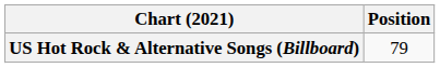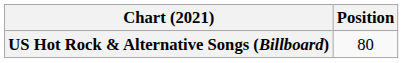 <table class="wikitable plainrowheaders" style="text-align:center">
 <tr>
 <th scope="col">Chart (2021)</th>
 <th scope="col">Position</th>
 </tr>
 <tr>
 <th scope="row">US Hot Rock & Alternative Songs (<em>Billboard</em>)</th>
-<td>79</td>
+<td>80</td>
 </tr>
 </table>
